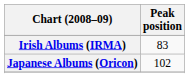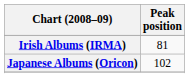 <table class="wikitable sortable plainrowheaders" style="text-align:center">
 <tr>
 <th scope="col">Chart (2008–09)</th>
 <th scope="col">Peak<br>position</th>
 </tr>
 <tr>
 </tr>
 <tr>
 </tr>
 <tr>
 </tr>
 <tr>
 </tr>
 <tr>
 <th scope="row"><a href='#'>Irish Albums</a> (<a href='#'>IRMA</a>)</th>
-<td>83</td>
+<td>81</td>
 </tr>
 <tr>
 <th scope="row"><a href='#'>Japanese Albums</a> (<a href='#'>Oricon</a>)</th>
 <td>102</td>
 </tr>
 <tr>
 </tr>
 <tr>
 </tr>
 <tr>
 </tr>
 <tr>
 </tr>
 <tr>
 </tr>
 <tr>
 </tr>
 </table>
